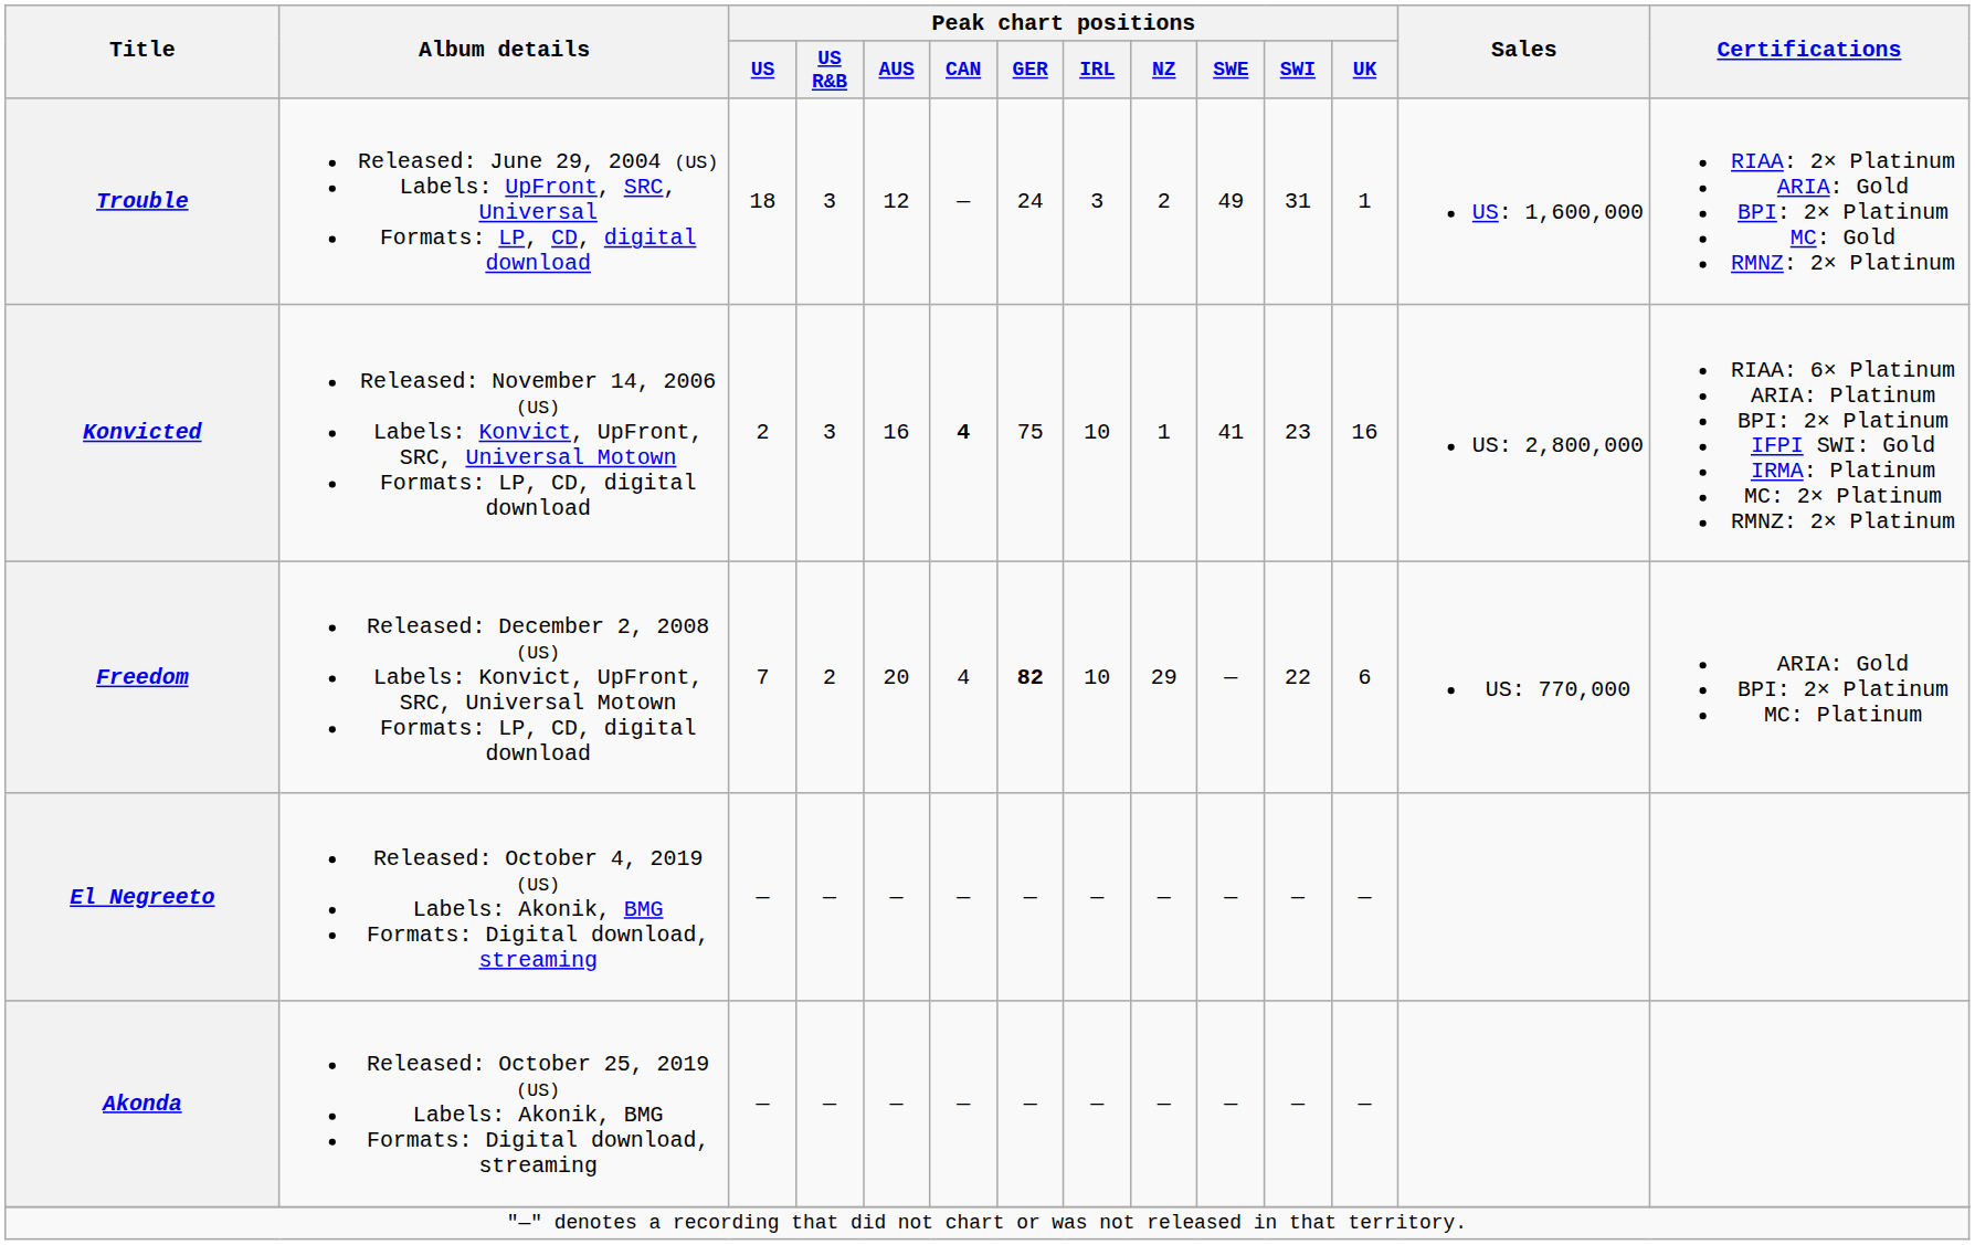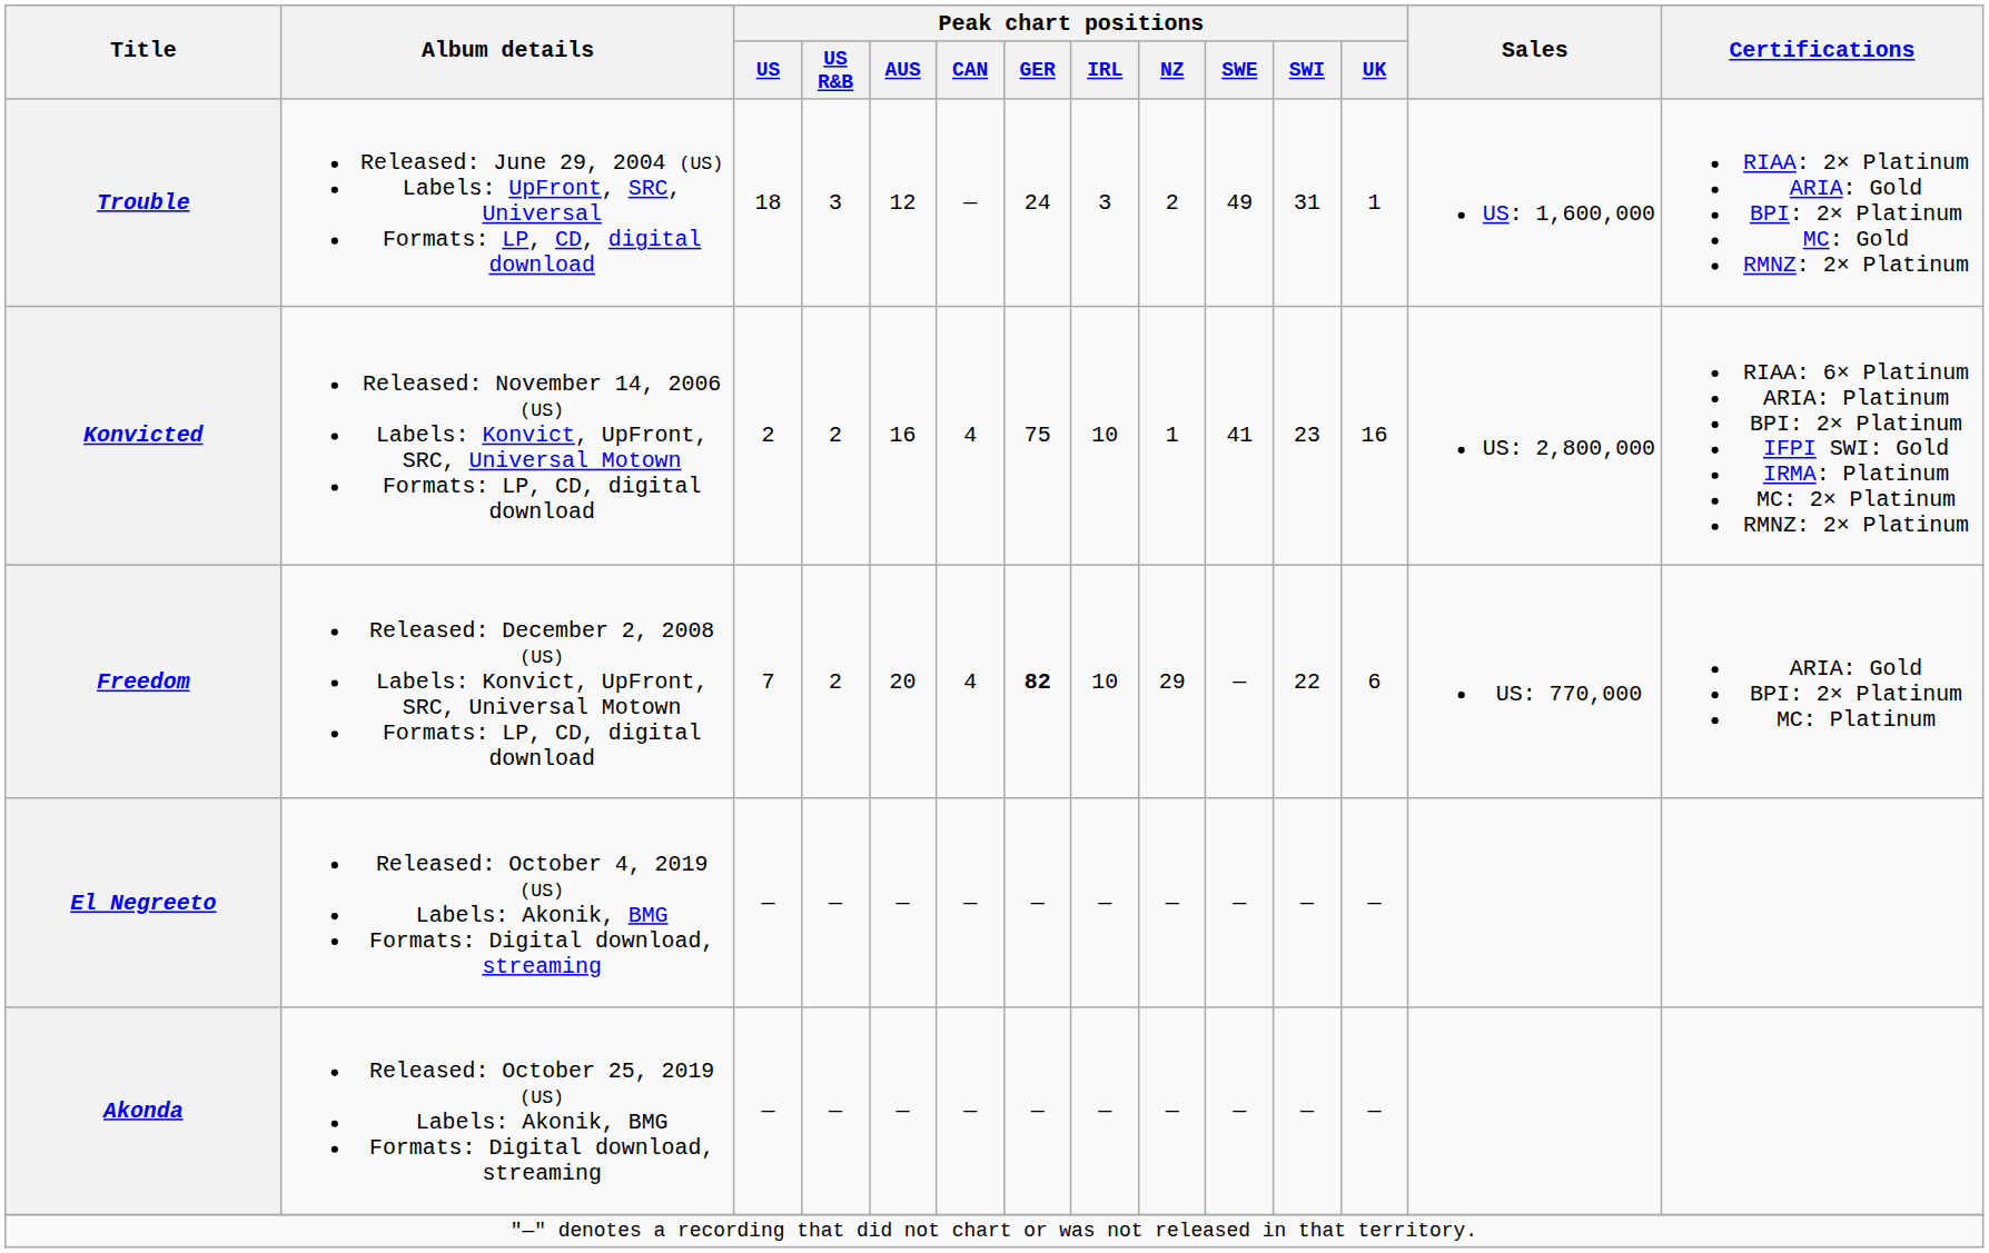 <table class="wikitable plainrowheaders" style="text-align:center;">
 <tr>
 <th scope="col" rowspan="2" style="width:12em;">Title</th>
 <th scope="col" rowspan="2" style="width:20em;">Album details</th>
 <th scope="col" colspan="10">Peak chart positions</th>
 <th scope="col" rowspan="2" style="width:11em;">Sales</th>
 <th scope="col" rowspan="2" style="width:14em;"><a href='#'>Certifications</a></th>
 </tr>
 <tr>
 <th scope="col" style="width:2.9em;font-size:90%;"><a href='#'>US</a><br></th>
 <th scope="col" style="width:2.9em;font-size:90%;"><a href='#'>US<br>R&B</a><br></th>
 <th scope="col" style="width:2.9em;font-size:90%;"><a href='#'>AUS</a><br></th>
 <th scope="col" style="width:2.9em;font-size:90%;"><a href='#'>CAN</a><br></th>
 <th scope="col" style="width:2.9em;font-size:90%;"><a href='#'>GER</a><br></th>
 <th scope="col" style="width:2.9em;font-size:90%;"><a href='#'>IRL</a><br></th>
 <th scope="col" style="width:2.9em;font-size:90%;"><a href='#'>NZ</a><br></th>
 <th scope="col" style="width:2.9em;font-size:90%;"><a href='#'>SWE</a><br></th>
 <th scope="col" style="width:2.9em;font-size:90%;"><a href='#'>SWI</a><br></th>
 <th scope="col" style="width:2.9em;font-size:90%;"><a href='#'>UK</a><br></th>
 </tr>
 <tr>
 <th scope="row"><em><a href='#'>Trouble</a></em></th>
 <td><br><ul><li>Released: June 29, 2004 <small>(US)</small></li><li>Labels: <a href='#'>UpFront</a>, <a href='#'>SRC</a>, <a href='#'>Universal</a></li><li>Formats: <a href='#'>LP</a>, <a href='#'>CD</a>, <a href='#'>digital download</a></li></ul></td>
 <td>18</td>
 <td>3</td>
 <td>12</td>
 <td>—</td>
 <td>24</td>
 <td>3</td>
 <td>2</td>
 <td>49</td>
 <td>31</td>
 <td>1</td>
 <td><br><ul><li><a href='#'>US</a>: 1,600,000</li></ul></td>
 <td><br><ul><li><a href='#'>RIAA</a>: 2× Platinum</li><li><a href='#'>ARIA</a>: Gold</li><li><a href='#'>BPI</a>: 2× Platinum</li><li><a href='#'>MC</a>: Gold</li><li><a href='#'>RMNZ</a>: 2× Platinum</li></ul></td>
 </tr>
 <tr>
 <th scope="row"><em><a href='#'>Konvicted</a></em></th>
 <td><br><ul><li>Released: November 14, 2006 <small>(US)</small></li><li>Labels: <a href='#'>Konvict</a>, UpFront, SRC, <a href='#'>Universal Motown</a></li><li>Formats: LP, CD, digital download</li></ul></td>
 <td>2</td>
-<td>3</td>
+<td>2</td>
 <td>16</td>
-<td><strong>4</strong></td>
+<td>4</td>
 <td>75</td>
 <td>10</td>
 <td>1</td>
 <td>41</td>
 <td>23</td>
 <td>16</td>
 <td><br><ul><li>US: 2,800,000</li></ul></td>
 <td><br><ul><li>RIAA: 6× Platinum</li><li>ARIA: Platinum</li><li>BPI: 2× Platinum</li><li><a href='#'>IFPI</a> SWI: Gold</li><li><a href='#'>IRMA</a>: Platinum</li><li>MC: 2× Platinum</li><li>RMNZ: 2× Platinum</li></ul></td>
 </tr>
 <tr>
 <th scope="row"><em><a href='#'>Freedom</a></em></th>
 <td><br><ul><li>Released: December 2, 2008 <small>(US)</small></li><li>Labels: Konvict, UpFront, SRC, Universal Motown</li><li>Formats: LP, CD, digital download</li></ul></td>
 <td>7</td>
 <td>2</td>
 <td>20</td>
 <td>4</td>
 <td><strong>82</strong></td>
 <td>10</td>
 <td>29</td>
 <td>—</td>
 <td>22</td>
 <td>6</td>
 <td><br><ul><li>US: 770,000</li></ul></td>
 <td><br><ul><li>ARIA: Gold</li><li>BPI: 2× Platinum</li><li>MC: Platinum</li></ul></td>
 </tr>
 <tr>
 <th scope="row"><em><a href='#'>El Negreeto</a></em></th>
 <td><br><ul><li>Released: October 4, 2019 <small>(US)</small></li><li>Labels: Akonik, <a href='#'>BMG</a></li><li>Formats: Digital download, <a href='#'>streaming</a></li></ul></td>
 <td>—</td>
 <td>—</td>
 <td>—</td>
 <td>—</td>
 <td>—</td>
 <td>—</td>
 <td>—</td>
 <td>—</td>
 <td>—</td>
 <td>—</td>
 <td></td>
 <td></td>
 </tr>
 <tr>
 <th scope="row"><em><a href='#'>Akonda</a></em></th>
 <td><br><ul><li>Released: October 25, 2019 <small>(US)</small></li><li>Labels: Akonik, BMG</li><li>Formats: Digital download, streaming</li></ul></td>
 <td>—</td>
 <td>—</td>
 <td>—</td>
 <td>—</td>
 <td>—</td>
 <td>—</td>
 <td>—</td>
 <td>—</td>
 <td>—</td>
 <td>—</td>
 <td></td>
 <td></td>
 </tr>
 <tr>
 </tr>
 <tr>
 <td colspan="14" style="font-size:90%">"—" denotes a recording that did not chart or was not released in that territory.</td>
 </tr>
 </table>
